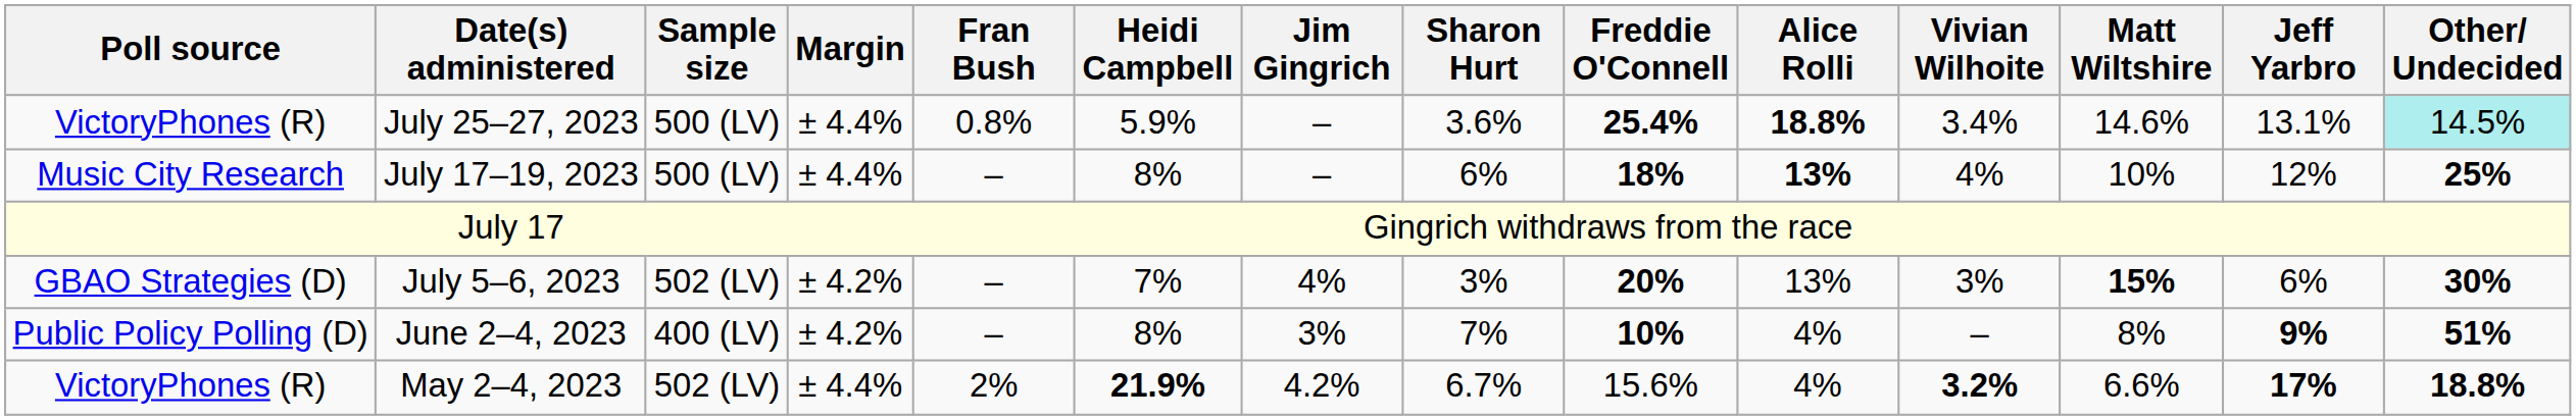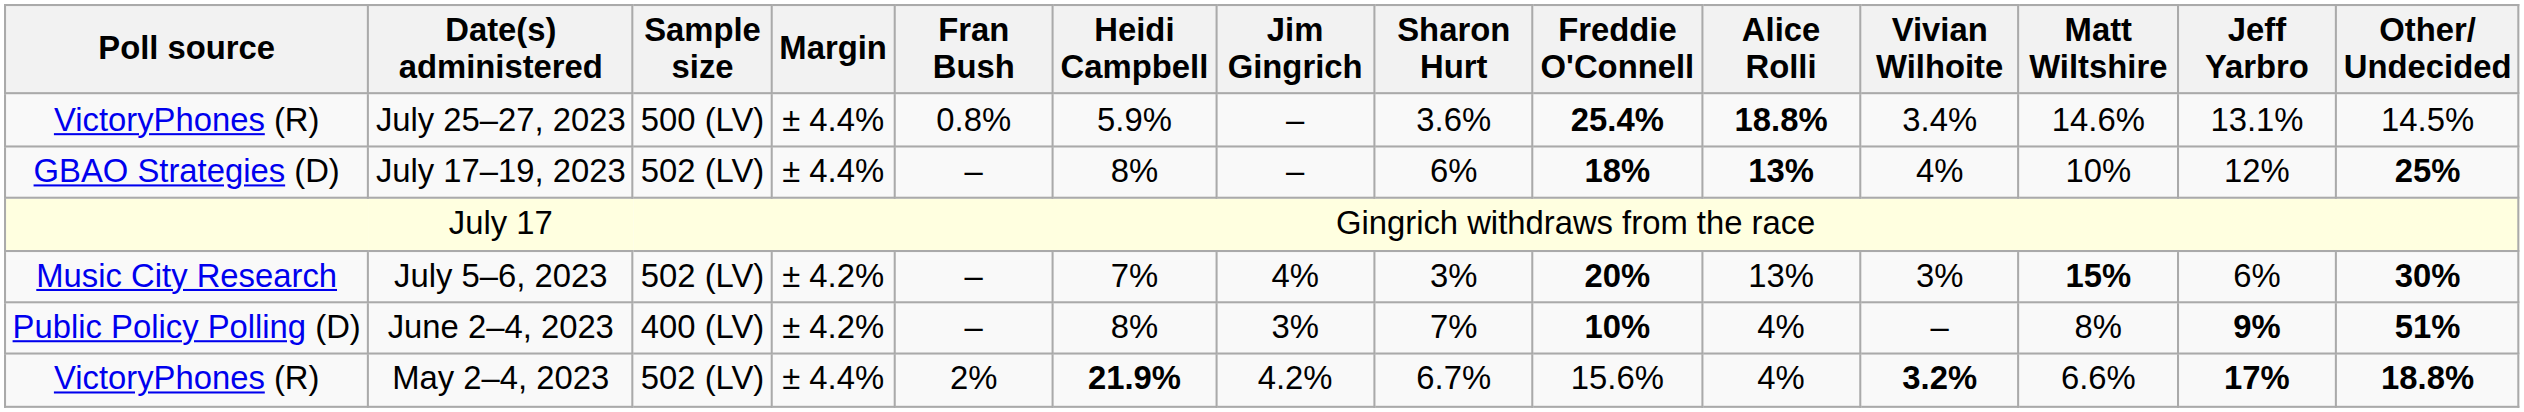 <table class="wikitable" style="text-align:center;">
 <tr>
 <th>Poll source</th>
 <th>Date(s)<br>administered</th>
 <th>Sample<br>size</th>
 <th>Margin<br></th>
 <th style="width:70px;">Fran<br>Bush</th>
 <th style="width:70px;">Heidi<br>Campbell</th>
 <th style="width:70px;">Jim<br>Gingrich</th>
 <th style="width:70px;">Sharon<br>Hurt</th>
 <th style="width:70px;">Freddie<br>O'Connell</th>
 <th style="width:70px;">Alice<br>Rolli</th>
 <th style="width:70px;">Vivian<br>Wilhoite</th>
 <th style="width:70px;">Matt<br>Wiltshire</th>
 <th style="width:70px;">Jeff<br>Yarbro</th>
 <th style="width:70px;">Other/<br>Undecided</th>
 </tr>
 <tr>
 <td><a href='#'>VictoryPhones</a> (R)</td>
 <td>July 25–27, 2023</td>
 <td>500 (LV)</td>
 <td>± 4.4%</td>
 <td>0.8%</td>
 <td>5.9%</td>
 <td>–</td>
 <td>3.6%</td>
 <td><strong>25.4%</strong></td>
 <td><strong>18.8%</strong></td>
 <td>3.4%</td>
 <td>14.6%</td>
 <td>13.1%</td>
-<td style="background: paleturquoise;">14.5%</td>
+<td>14.5%</td>
 </tr>
 <tr>
-<td><a href='#'>Music City Research</a></td>
+<td><a href='#'>GBAO Strategies</a> (D)</td>
 <td>July 17–19, 2023</td>
-<td>500 (LV)</td>
+<td>502 (LV)</td>
 <td>± 4.4%</td>
 <td>–</td>
 <td>8%</td>
 <td>–</td>
 <td>6%</td>
 <td><strong>18%</strong></td>
 <td><strong>13%</strong></td>
 <td>4%</td>
 <td>10%</td>
 <td>12%</td>
 <td><strong>25%</strong></td>
 </tr>
 <tr style="background:lightyellow;">
 <td style="border-right-style:hidden;"></td>
 <td style="border-right-style:hidden;">July 17</td>
 <td colspan="12">Gingrich withdraws from the race</td>
 </tr>
 <tr>
-<td><a href='#'>GBAO Strategies</a> (D)</td>
+<td><a href='#'>Music City Research</a></td>
 <td>July 5–6, 2023</td>
 <td>502 (LV)</td>
 <td>± 4.2%</td>
 <td>–</td>
 <td>7%</td>
 <td>4%</td>
 <td>3%</td>
 <td><strong>20%</strong></td>
 <td>13%</td>
 <td>3%</td>
 <td><strong>15%</strong></td>
 <td>6%</td>
 <td><strong>30%</strong></td>
 </tr>
 <tr>
 <td><a href='#'>Public Policy Polling</a> (D)</td>
 <td>June 2–4, 2023</td>
 <td>400 (LV)</td>
 <td>± 4.2%</td>
 <td>–</td>
 <td>8%</td>
 <td>3%</td>
 <td>7%</td>
 <td><strong>10%</strong></td>
 <td>4%</td>
 <td>–</td>
 <td>8%</td>
 <td><strong>9%</strong></td>
 <td><strong>51%</strong></td>
 </tr>
 <tr>
 <td><a href='#'>VictoryPhones</a> (R)</td>
 <td>May 2–4, 2023</td>
 <td>502 (LV)</td>
 <td>± 4.4%</td>
 <td>2%</td>
 <td><strong>21.9%</strong></td>
 <td>4.2%</td>
 <td>6.7%</td>
 <td>15.6%</td>
 <td>4%</td>
 <td><strong>3.2%</strong></td>
 <td>6.6%</td>
 <td><strong>17%</strong></td>
 <td><strong>18.8%</strong></td>
 </tr>
 </table>
